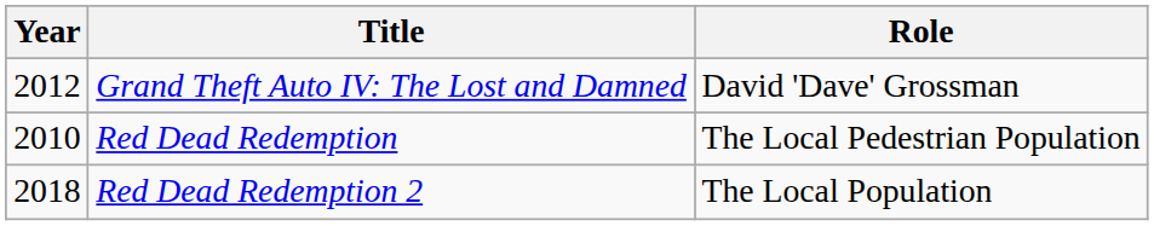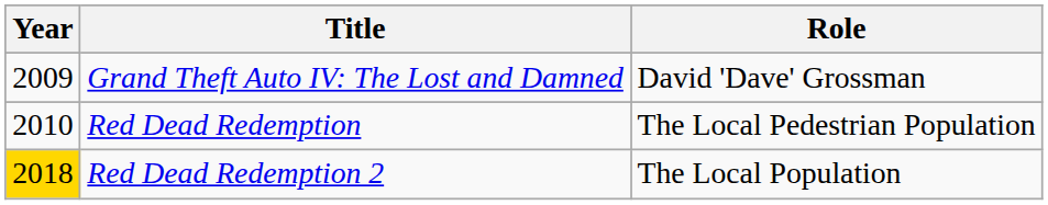 <table class="wikitable sortable">
 <tr>
 <th>Year</th>
 <th>Title</th>
 <th class="unsortable">Role</th>
 </tr>
 <tr>
-<td>2012</td>
+<td>2009</td>
 <td><em><a href='#'>Grand Theft Auto IV: The Lost and Damned</a></em></td>
 <td>David 'Dave' Grossman</td>
 </tr>
 <tr>
 <td>2010</td>
 <td><em><a href='#'>Red Dead Redemption</a></em></td>
 <td>The Local Pedestrian Population</td>
 </tr>
 <tr>
-<td>2018</td>
+<td style="background: gold;">2018</td>
 <td><em><a href='#'>Red Dead Redemption 2</a></em></td>
 <td>The Local Population</td>
 </tr>
 </table>
